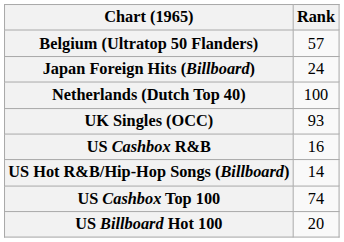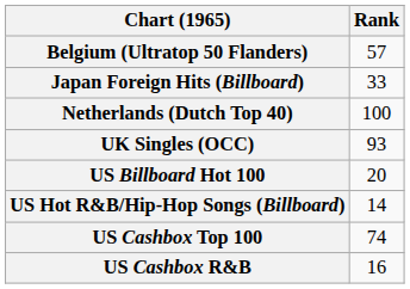 <table class="wikitable sortable plainrowheaders">
 <tr>
 <th>Chart (1965)</th>
 <th>Rank</th>
 </tr>
 <tr>
 <th scope="row">Belgium (Ultratop 50 Flanders)</th>
 <td style="text-align:center;">57</td>
 </tr>
 <tr>
 <th scope="row">Japan Foreign Hits (<em>Billboard</em>)</th>
-<td style="text-align:center;">24</td>
+<td style="text-align:center;">33</td>
 </tr>
 <tr>
 <th scope="row">Netherlands (Dutch Top 40)</th>
 <td style="text-align:center;">100</td>
 </tr>
 <tr>
 <th scope="row">UK Singles (OCC)</th>
 <td style="text-align:center;">93</td>
 </tr>
 <tr>
-<th scope="row">US <em>Cashbox</em> R&B</th>
-<td style="text-align:center;">16</td>
+<th scope="row">US <em>Billboard</em> Hot 100</th>
+<td style="text-align:center;">20</td>
 </tr>
 <tr>
 <th scope="row">US Hot R&B/Hip-Hop Songs (<em>Billboard</em>)</th>
 <td style="text-align:center;">14</td>
 </tr>
 <tr>
 <th scope="row">US <em>Cashbox</em> Top 100</th>
 <td style="text-align:center;">74</td>
 </tr>
 <tr>
-<th scope="row">US <em>Billboard</em> Hot 100</th>
-<td style="text-align:center;">20</td>
+<th scope="row">US <em>Cashbox</em> R&B</th>
+<td style="text-align:center;">16</td>
 </tr>
 </table>
